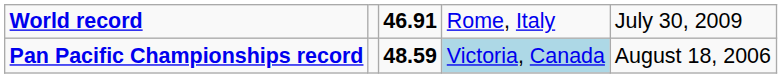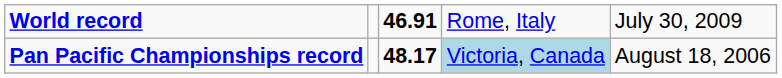 <table class="wikitable">
 <tr>
 <td><strong><a href='#'>World record</a></strong></td>
 <td></td>
 <td><strong>46.91</strong></td>
 <td><a href='#'>Rome</a>, <a href='#'>Italy</a></td>
 <td>July 30, 2009</td>
 </tr>
 <tr>
 <td><strong><a href='#'>Pan Pacific Championships record</a></strong></td>
 <td></td>
-<td><strong>48.59</strong></td>
+<td><strong>48.17</strong></td>
 <td style="background: lightblue;"><a href='#'>Victoria</a>, <a href='#'>Canada</a></td>
 <td>August 18, 2006</td>
 </tr>
 </table>
